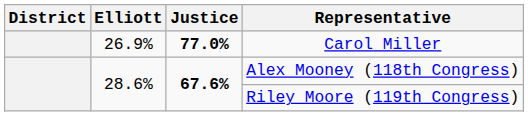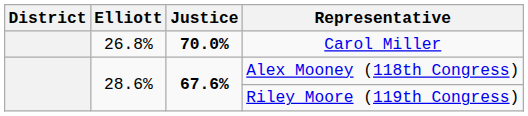 <table class=wikitable>
 <tr>
 <th>District</th>
 <th>Elliott</th>
 <th>Justice</th>
 <th>Representative</th>
 </tr>
 <tr align=center>
 <th></th>
-<td>26.9%</td>
-<td><strong>77.0%</strong></td>
+<td>26.8%</td>
+<td><strong>70.0%</strong></td>
 <td><a href='#'>Carol Miller</a></td>
 </tr>
 <tr align=center>
 <th rowspan=2 ></th>
 <td rowspan=2>28.6%</td>
 <td rowspan=2><strong>67.6%</strong></td>
 <td><a href='#'>Alex Mooney</a> (<a href='#'>118th Congress</a>)</td>
 </tr>
 <tr align=center>
 <td><a href='#'>Riley Moore</a> (<a href='#'>119th Congress</a>)</td>
 </tr>
 </table>
